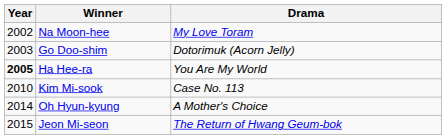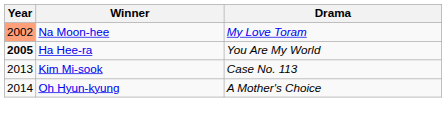 <table class="wikitable" style="width:600px">
 <tr>
 <th width=10>Year</th>
 <th>Winner</th>
 <th>Drama</th>
 </tr>
 <tr>
-<td>2002</td>
+<td style="background: lightsalmon;">2002</td>
 <td><a href='#'>Na Moon-hee</a></td>
 <td><em><a href='#'>My Love Toram</a></em></td>
-</tr>
-<tr>
-<td>2003</td>
-<td><a href='#'>Go Doo-shim</a></td>
-<td><em>Dotorimuk (Acorn Jelly)</em></td>
 </tr>
 <tr>
 <td><strong>2005</strong></td>
 <td><a href='#'>Ha Hee-ra</a></td>
 <td><em>You Are My World</em></td>
 </tr>
 <tr>
-<td>2010</td>
+<td>2013</td>
 <td><a href='#'>Kim Mi-sook</a></td>
 <td><em>Case No. 113</em></td>
 </tr>
 <tr>
 <td>2014</td>
 <td><a href='#'>Oh Hyun-kyung</a></td>
 <td><em>A Mother's Choice</em></td>
 </tr>
-<tr>
-<td>2015</td>
-<td><a href='#'>Jeon Mi-seon</a></td>
-<td><em><a href='#'>The Return of Hwang Geum-bok</a></em></td>
-</tr>
 </table>
